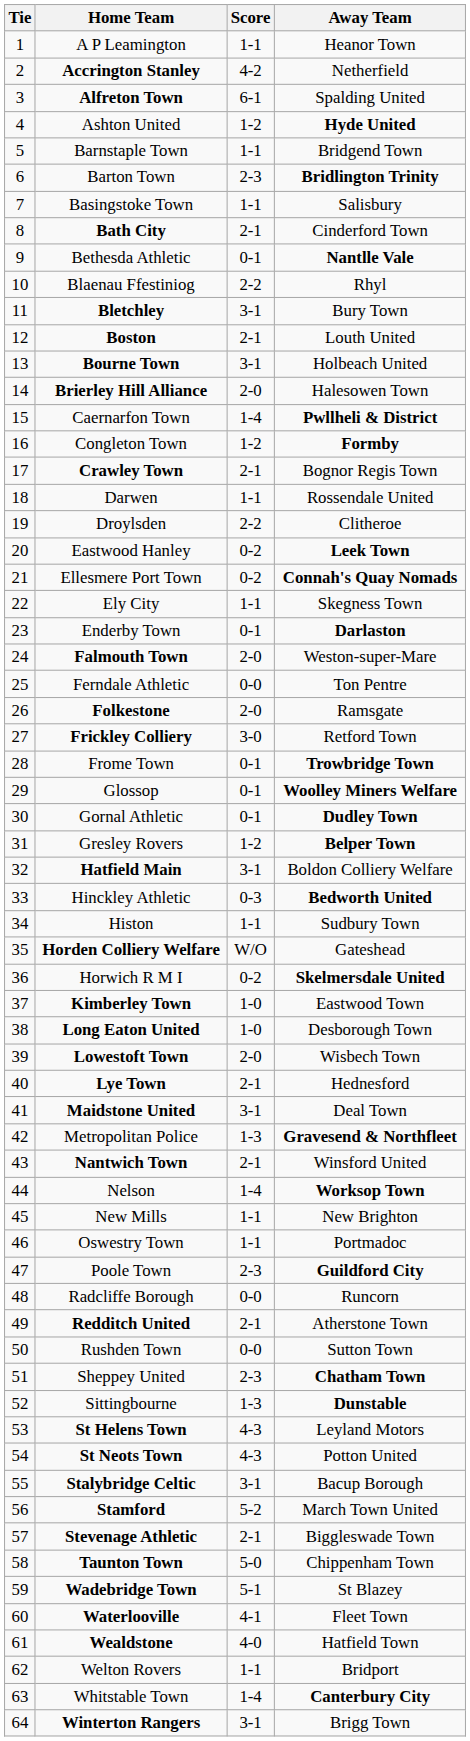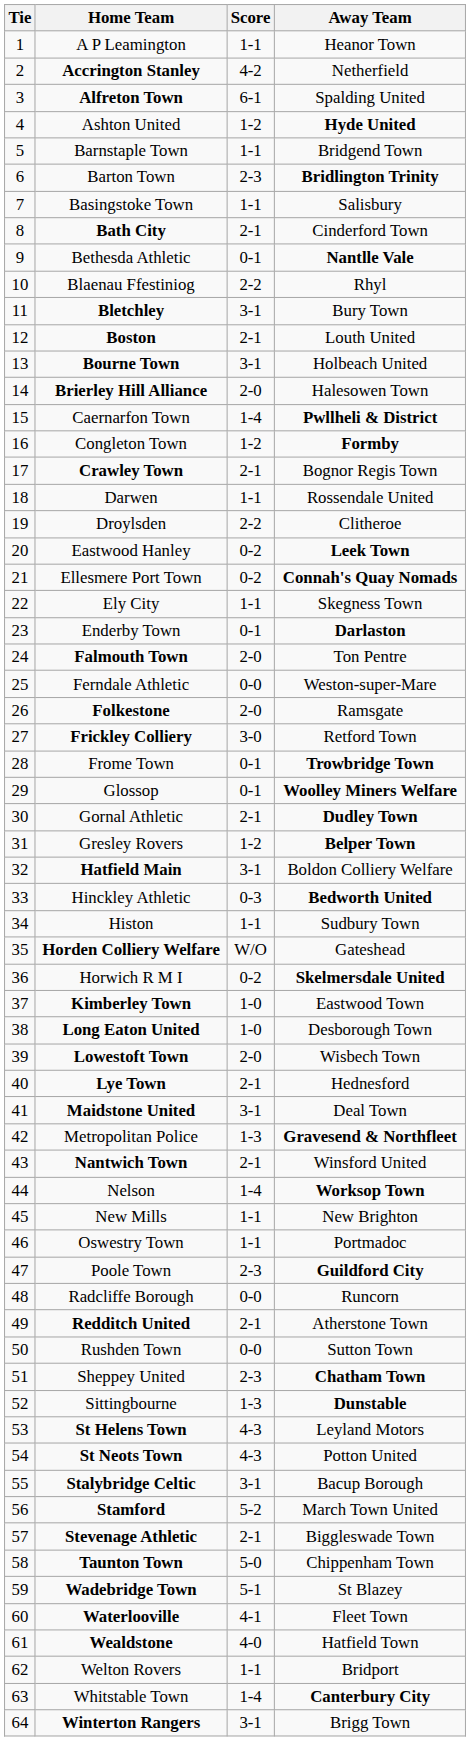 <table class="wikitable" style="text-align:center;">
 <tr>
 <th width=20>Tie</th>
 <th width=175>Home Team</th>
 <th width=20>Score</th>
 <th width=175>Away Team</th>
 </tr>
 <tr>
 <td>1</td>
 <td>A P Leamington</td>
 <td>1-1</td>
 <td>Heanor Town</td>
 </tr>
 <tr>
 <td>2</td>
 <td><strong>Accrington Stanley</strong></td>
 <td>4-2</td>
 <td>Netherfield</td>
 </tr>
 <tr>
 <td>3</td>
 <td><strong>Alfreton Town</strong></td>
 <td>6-1</td>
 <td>Spalding United</td>
 </tr>
 <tr>
 <td>4</td>
 <td>Ashton United</td>
 <td>1-2</td>
 <td><strong>Hyde United</strong></td>
 </tr>
 <tr>
 <td>5</td>
 <td>Barnstaple Town</td>
 <td>1-1</td>
 <td>Bridgend Town</td>
 </tr>
 <tr>
 <td>6</td>
 <td>Barton Town</td>
 <td>2-3</td>
 <td><strong>Bridlington Trinity</strong></td>
 </tr>
 <tr>
 <td>7</td>
 <td>Basingstoke Town</td>
 <td>1-1</td>
 <td>Salisbury</td>
 </tr>
 <tr>
 <td>8</td>
 <td><strong>Bath City</strong></td>
 <td>2-1</td>
 <td>Cinderford Town</td>
 </tr>
 <tr>
 <td>9</td>
 <td>Bethesda Athletic</td>
 <td>0-1</td>
 <td><strong>Nantlle Vale</strong></td>
 </tr>
 <tr>
 <td>10</td>
 <td>Blaenau Ffestiniog</td>
 <td>2-2</td>
 <td>Rhyl</td>
 </tr>
 <tr>
 <td>11</td>
 <td><strong>Bletchley</strong></td>
 <td>3-1</td>
 <td>Bury Town</td>
 </tr>
 <tr>
 <td>12</td>
 <td><strong>Boston</strong></td>
 <td>2-1</td>
 <td>Louth United</td>
 </tr>
 <tr>
 <td>13</td>
 <td><strong>Bourne Town</strong></td>
 <td>3-1</td>
 <td>Holbeach United</td>
 </tr>
 <tr>
 <td>14</td>
 <td><strong>Brierley Hill Alliance</strong></td>
 <td>2-0</td>
 <td>Halesowen Town</td>
 </tr>
 <tr>
 <td>15</td>
 <td>Caernarfon Town</td>
 <td>1-4</td>
 <td><strong>Pwllheli & District</strong></td>
 </tr>
 <tr>
 <td>16</td>
 <td>Congleton Town</td>
 <td>1-2</td>
 <td><strong>Formby</strong></td>
 </tr>
 <tr>
 <td>17</td>
 <td><strong>Crawley Town</strong></td>
 <td>2-1</td>
 <td>Bognor Regis Town</td>
 </tr>
 <tr>
 <td>18</td>
 <td>Darwen</td>
 <td>1-1</td>
 <td>Rossendale United</td>
 </tr>
 <tr>
 <td>19</td>
 <td>Droylsden</td>
 <td>2-2</td>
 <td>Clitheroe</td>
 </tr>
 <tr>
 <td>20</td>
 <td>Eastwood Hanley</td>
 <td>0-2</td>
 <td><strong>Leek Town</strong></td>
 </tr>
 <tr>
 <td>21</td>
 <td>Ellesmere Port Town</td>
 <td>0-2</td>
 <td><strong>Connah's Quay Nomads</strong></td>
 </tr>
 <tr>
 <td>22</td>
 <td>Ely City</td>
 <td>1-1</td>
 <td>Skegness Town</td>
 </tr>
 <tr>
 <td>23</td>
 <td>Enderby Town</td>
 <td>0-1</td>
 <td><strong>Darlaston</strong></td>
 </tr>
 <tr>
 <td>24</td>
 <td><strong>Falmouth Town</strong></td>
 <td>2-0</td>
-<td>Weston-super-Mare</td>
+<td>Ton Pentre</td>
 </tr>
 <tr>
 <td>25</td>
 <td>Ferndale Athletic</td>
 <td>0-0</td>
-<td>Ton Pentre</td>
+<td>Weston-super-Mare</td>
 </tr>
 <tr>
 <td>26</td>
 <td><strong>Folkestone</strong></td>
 <td>2-0</td>
 <td>Ramsgate</td>
 </tr>
 <tr>
 <td>27</td>
 <td><strong>Frickley Colliery</strong></td>
 <td>3-0</td>
 <td>Retford Town</td>
 </tr>
 <tr>
 <td>28</td>
 <td>Frome Town</td>
 <td>0-1</td>
 <td><strong>Trowbridge Town</strong></td>
 </tr>
 <tr>
 <td>29</td>
 <td>Glossop</td>
 <td>0-1</td>
 <td><strong>Woolley Miners Welfare</strong></td>
 </tr>
 <tr>
 <td>30</td>
 <td>Gornal Athletic</td>
-<td>0-1</td>
+<td>2-1</td>
 <td><strong>Dudley Town</strong></td>
 </tr>
 <tr>
 <td>31</td>
 <td>Gresley Rovers</td>
 <td>1-2</td>
 <td><strong>Belper Town</strong></td>
 </tr>
 <tr>
 <td>32</td>
 <td><strong>Hatfield Main</strong></td>
 <td>3-1</td>
 <td>Boldon Colliery Welfare</td>
 </tr>
 <tr>
 <td>33</td>
 <td>Hinckley Athletic</td>
 <td>0-3</td>
 <td><strong>Bedworth United</strong></td>
 </tr>
 <tr>
 <td>34</td>
 <td>Histon</td>
 <td>1-1</td>
 <td>Sudbury Town</td>
 </tr>
 <tr>
 <td>35</td>
 <td><strong>Horden Colliery Welfare</strong></td>
 <td>W/O</td>
 <td>Gateshead</td>
 </tr>
 <tr>
 <td>36</td>
 <td>Horwich R M I</td>
 <td>0-2</td>
 <td><strong>Skelmersdale United</strong></td>
 </tr>
 <tr>
 <td>37</td>
 <td><strong>Kimberley Town</strong></td>
 <td>1-0</td>
 <td>Eastwood Town</td>
 </tr>
 <tr>
 <td>38</td>
 <td><strong>Long Eaton United</strong></td>
 <td>1-0</td>
 <td>Desborough Town</td>
 </tr>
 <tr>
 <td>39</td>
 <td><strong>Lowestoft Town</strong></td>
 <td>2-0</td>
 <td>Wisbech Town</td>
 </tr>
 <tr>
 <td>40</td>
 <td><strong>Lye Town</strong></td>
 <td>2-1</td>
 <td>Hednesford</td>
 </tr>
 <tr>
 <td>41</td>
 <td><strong>Maidstone United</strong></td>
 <td>3-1</td>
 <td>Deal Town</td>
 </tr>
 <tr>
 <td>42</td>
 <td>Metropolitan Police</td>
 <td>1-3</td>
 <td><strong>Gravesend & Northfleet</strong></td>
 </tr>
 <tr>
 <td>43</td>
 <td><strong>Nantwich Town</strong></td>
 <td>2-1</td>
 <td>Winsford United</td>
 </tr>
 <tr>
 <td>44</td>
 <td>Nelson</td>
 <td>1-4</td>
 <td><strong>Worksop Town</strong></td>
 </tr>
 <tr>
 <td>45</td>
 <td>New Mills</td>
 <td>1-1</td>
 <td>New Brighton</td>
 </tr>
 <tr>
 <td>46</td>
 <td>Oswestry Town</td>
 <td>1-1</td>
 <td>Portmadoc</td>
 </tr>
 <tr>
 <td>47</td>
 <td>Poole Town</td>
 <td>2-3</td>
 <td><strong>Guildford City</strong></td>
 </tr>
 <tr>
 <td>48</td>
 <td>Radcliffe Borough</td>
 <td>0-0</td>
 <td>Runcorn</td>
 </tr>
 <tr>
 <td>49</td>
 <td><strong>Redditch United</strong></td>
 <td>2-1</td>
 <td>Atherstone Town</td>
 </tr>
 <tr>
 <td>50</td>
 <td>Rushden Town</td>
 <td>0-0</td>
 <td>Sutton Town</td>
 </tr>
 <tr>
 <td>51</td>
 <td>Sheppey United</td>
 <td>2-3</td>
 <td><strong>Chatham Town</strong></td>
 </tr>
 <tr>
 <td>52</td>
 <td>Sittingbourne</td>
 <td>1-3</td>
 <td><strong>Dunstable</strong></td>
 </tr>
 <tr>
 <td>53</td>
 <td><strong>St Helens Town</strong></td>
 <td>4-3</td>
 <td>Leyland Motors</td>
 </tr>
 <tr>
 <td>54</td>
 <td><strong>St Neots Town</strong></td>
 <td>4-3</td>
 <td>Potton United</td>
 </tr>
 <tr>
 <td>55</td>
 <td><strong>Stalybridge Celtic</strong></td>
 <td>3-1</td>
 <td>Bacup Borough</td>
 </tr>
 <tr>
 <td>56</td>
 <td><strong>Stamford</strong></td>
 <td>5-2</td>
 <td>March Town United</td>
 </tr>
 <tr>
 <td>57</td>
 <td><strong>Stevenage Athletic</strong></td>
 <td>2-1</td>
 <td>Biggleswade Town</td>
 </tr>
 <tr>
 <td>58</td>
 <td><strong>Taunton Town</strong></td>
 <td>5-0</td>
 <td>Chippenham Town</td>
 </tr>
 <tr>
 <td>59</td>
 <td><strong>Wadebridge Town</strong></td>
 <td>5-1</td>
 <td>St Blazey</td>
 </tr>
 <tr>
 <td>60</td>
 <td><strong>Waterlooville</strong></td>
 <td>4-1</td>
 <td>Fleet Town</td>
 </tr>
 <tr>
 <td>61</td>
 <td><strong>Wealdstone</strong></td>
 <td>4-0</td>
 <td>Hatfield Town</td>
 </tr>
 <tr>
 <td>62</td>
 <td>Welton Rovers</td>
 <td>1-1</td>
 <td>Bridport</td>
 </tr>
 <tr>
 <td>63</td>
 <td>Whitstable Town</td>
 <td>1-4</td>
 <td><strong>Canterbury City</strong></td>
 </tr>
 <tr>
 <td>64</td>
 <td><strong>Winterton Rangers</strong></td>
 <td>3-1</td>
 <td>Brigg Town</td>
 </tr>
 </table>
